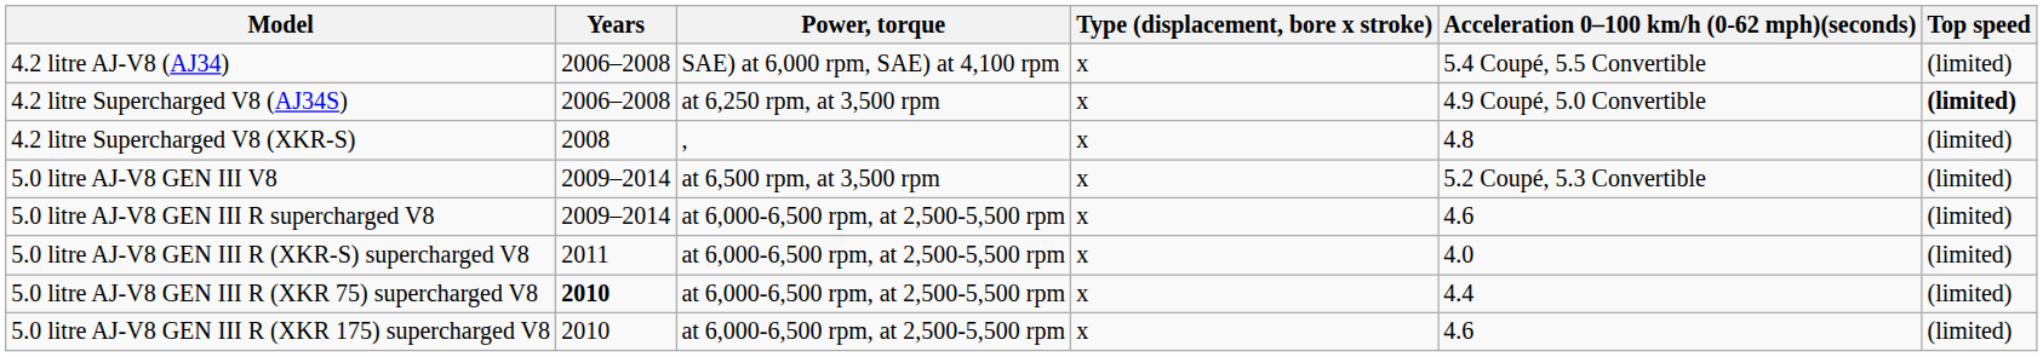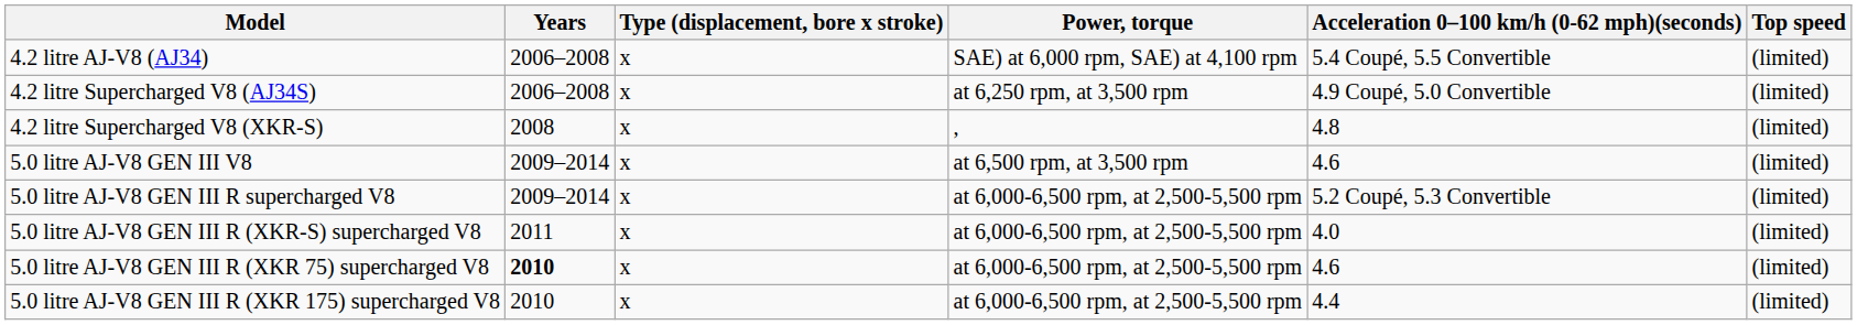 <table class="wikitable">
 <tr>
 <th>Model</th>
 <th>Years</th>
+<th>Type (displacement, bore x stroke)</th>
 <th>Power, torque</th>
-<th>Type (displacement, bore x stroke)</th>
 <th>Acceleration 0–100 km/h (0-62 mph)(seconds)</th>
 <th>Top speed</th>
 </tr>
 <tr>
 <td>4.2 litre AJ-V8 (<a href='#'>AJ34</a>)</td>
 <td>2006–2008</td>
+<td> x</td>
 <td> SAE) at 6,000 rpm,  SAE) at 4,100 rpm</td>
-<td> x</td>
 <td>5.4 Coupé, 5.5 Convertible</td>
 <td> (limited)</td>
 </tr>
 <tr>
 <td>4.2 litre Supercharged V8 (<a href='#'>AJ34S</a>)</td>
 <td>2006–2008</td>
+<td> x</td>
 <td> at 6,250 rpm,  at 3,500 rpm</td>
-<td> x</td>
 <td>4.9 Coupé, 5.0 Convertible</td>
-<td><strong> (limited)</strong></td>
+<td> (limited)</td>
 </tr>
 <tr>
 <td>4.2 litre Supercharged V8 (XKR-S)</td>
 <td>2008</td>
+<td> x</td>
 <td>, </td>
-<td> x</td>
 <td>4.8</td>
 <td> (limited)</td>
 </tr>
 <tr>
 <td>5.0 litre AJ-V8 GEN III V8</td>
 <td>2009–2014</td>
+<td> x</td>
 <td> at 6,500 rpm,  at 3,500 rpm</td>
-<td> x</td>
-<td>5.2 Coupé, 5.3 Convertible</td>
+<td>4.6</td>
 <td> (limited)</td>
 </tr>
 <tr>
 <td>5.0 litre AJ-V8 GEN III R supercharged V8</td>
 <td>2009–2014</td>
+<td> x</td>
 <td> at 6,000-6,500 rpm,  at 2,500-5,500 rpm</td>
-<td> x</td>
-<td>4.6</td>
+<td>5.2 Coupé, 5.3 Convertible</td>
 <td> (limited)</td>
 </tr>
 <tr>
 <td>5.0 litre AJ-V8 GEN III R (XKR-S) supercharged V8</td>
 <td>2011</td>
+<td> x</td>
 <td> at 6,000-6,500 rpm,  at 2,500-5,500 rpm</td>
-<td> x</td>
 <td>4.0</td>
 <td> (limited)</td>
 </tr>
 <tr>
 <td>5.0 litre AJ-V8 GEN III R (XKR 75) supercharged V8</td>
 <td><strong>2010</strong></td>
+<td> x</td>
 <td> at 6,000-6,500 rpm,  at 2,500-5,500 rpm</td>
-<td> x</td>
-<td>4.4</td>
+<td>4.6</td>
 <td> (limited)</td>
 </tr>
 <tr>
 <td>5.0 litre AJ-V8 GEN III R (XKR 175) supercharged V8</td>
 <td>2010</td>
+<td> x</td>
 <td> at 6,000-6,500 rpm,  at 2,500-5,500 rpm</td>
-<td> x</td>
-<td>4.6</td>
+<td>4.4</td>
 <td> (limited)</td>
 </tr>
 </table>
